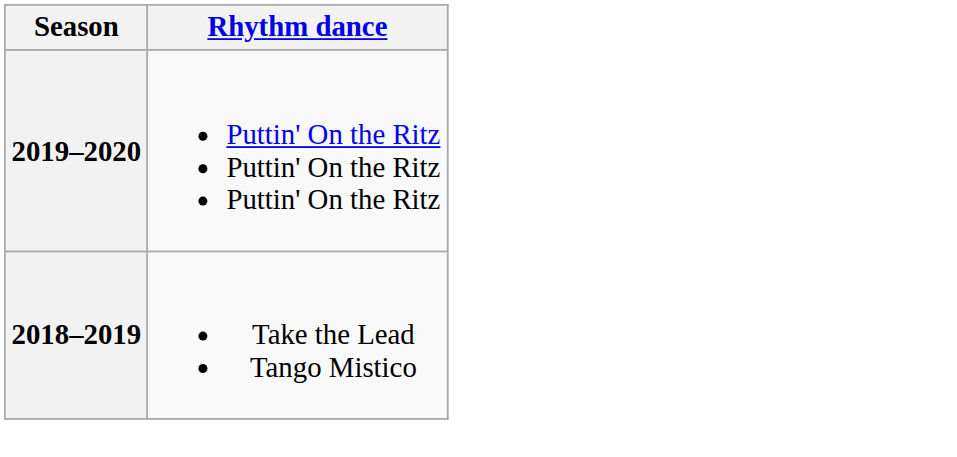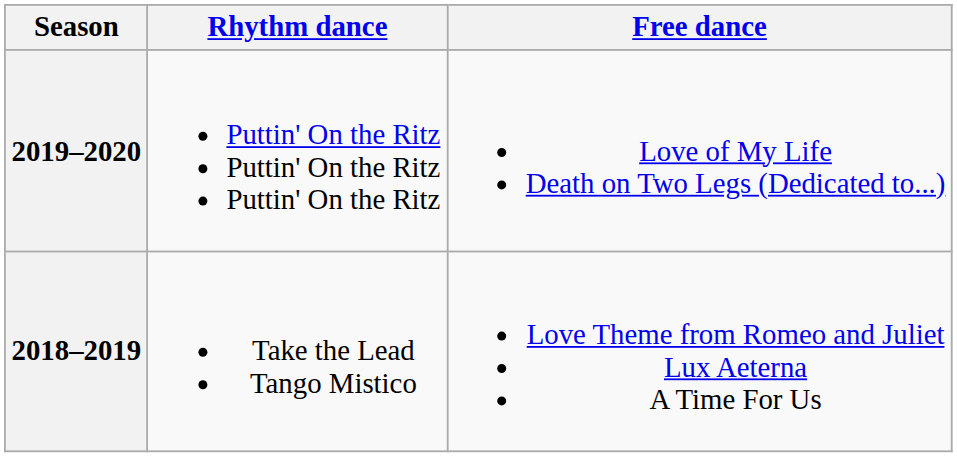 <table class=wikitable style=text-align:center>
 <tr>
 <th>Season</th>
 <th><a href='#'>Rhythm dance</a></th>
+<th><a href='#'>Free dance</a></th>
 </tr>
 <tr>
 <th>2019–2020 <br></th>
 <td><br><ul><li> <a href='#'>Puttin' On the Ritz</a></li><li> Puttin' On the Ritz</li><li> Puttin' On the Ritz <br></li></ul></td>
+<td><br><ul><li><a href='#'>Love of My Life</a></li><li><a href='#'>Death on Two Legs (Dedicated to...)</a> <br></li></ul></td>
 </tr>
 <tr>
 <th>2018–2019 <br></th>
 <td><br><ul><li> Take the Lead <br></li><li> Tango Mistico <br></li></ul></td>
+<td><br><ul><li><a href='#'>Love Theme from Romeo and Juliet</a> <br></li><li><a href='#'>Lux Aeterna</a> <br> </li><li>A Time For Us <br></li></ul></td>
 </tr>
 </table>
